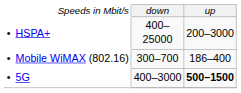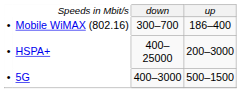 <table class=wikitable style="float:left; width:auto; max-width:281px; margin-top:5px; margin-right:0px; line-height:1.3em">
 <tr style="font-style:italic; padding-top:1px; padding-bottom:1px; line-height:0.8em; font-size:90%;">
 <td colspan=2 style="font-weight:normal; border:solid 1px white; border-right:inherit; background-color:white;" align=right>Speeds in Mbit/s</td>
 <th style="font-weight:normal;">down</th>
 <th style="font-weight:normal;">up</th>
-</tr>
-<tr>
-<td style="border:solid 1px white; background-color:white;">•</td>
-<td style="border:solid 1px white; border-right:inherit; background-color:white;"><a href='#'>HSPA+</a></td>
-<td align=center>400–25000</td>
-<td align=center nowrap>200–3000</td>
 </tr>
 <tr valign=top>
 <td style="border:solid 1px white; background-color:white;">•</td>
 <td nowrap style="border:solid 1px white; border-right:inherit; background-color:white;"><a href='#'>Mobile WiMAX</a> (802.16)</td>
 <td align=center>300–700</td>
 <td align=center>186–400</td>
 </tr>
 <tr>
 <td style="border:solid 1px white; background-color:white;">•</td>
+<td style="border:solid 1px white; border-right:inherit; background-color:white;"><a href='#'>HSPA+</a></td>
+<td align=center>400–25000</td>
+<td align=center nowrap>200–3000</td>
+</tr>
+<tr>
+<td style="border:solid 1px white; background-color:white;">•</td>
 <td style="border:solid 1px white; border-right:inherit; background-color:white;"><a href='#'>5G</a></td>
 <td align=center nowrap>400–3000</td>
-<td align=center><strong>500–1500</strong></td>
+<td align=center>500–1500</td>
 </tr>
 <tr valign=top>
 </tr>
 <tr>
 </tr>
 </table>
